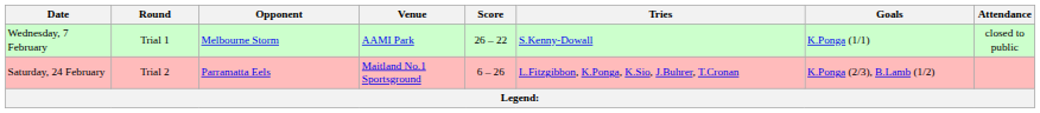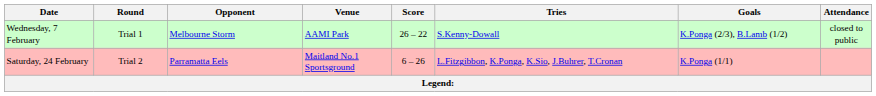 <table class="wikitable" style="font-size:75%;">
 <tr>
 <th style="width:110px;">Date</th>
 <th style="width:90px;">Round</th>
 <th style="width:170px;">Opponent</th>
 <th style="width:110px;">Venue</th>
 <th style="width:50px;">Score</th>
 <th style="width:310px;">Tries</th>
 <th style="width:180px;">Goals</th>
 <th style="width:60px;">Attendance</th>
 </tr>
 <tr style="background:#CCFFCC;">
 <td>Wednesday, 7 February</td>
 <td style="text-align:center;">Trial 1</td>
 <td> <a href='#'>Melbourne Storm</a></td>
 <td><a href='#'>AAMI Park</a></td>
 <td style="text-align:center;">26 – 22</td>
 <td><a href='#'>S.Kenny-Dowall</a></td>
-<td><a href='#'>K.Ponga</a> (1/1)</td>
+<td><a href='#'>K.Ponga</a> (2/3), <a href='#'>B.Lamb</a> (1/2)</td>
 <td style="text-align:center;">closed to public</td>
 </tr>
 <tr style="background:#FFBBBB;">
 <td>Saturday, 24 February</td>
 <td style="text-align:center;">Trial 2</td>
 <td> <a href='#'>Parramatta Eels</a></td>
 <td><a href='#'>Maitland No.1 Sportsground</a></td>
 <td style="text-align:center;">6 – 26</td>
 <td><a href='#'>L.Fitzgibbon</a>, <a href='#'>K.Ponga</a>, <a href='#'>K.Sio</a>, <a href='#'>J.Buhrer</a>, <a href='#'>T.Cronan</a></td>
-<td><a href='#'>K.Ponga</a> (2/3), <a href='#'>B.Lamb</a> (1/2)</td>
+<td><a href='#'>K.Ponga</a> (1/1)</td>
 <td style="text-align:center;"></td>
 </tr>
 <tr>
 <th colspan="11"><strong>Legend</strong>:   </th>
 </tr>
 </table>
